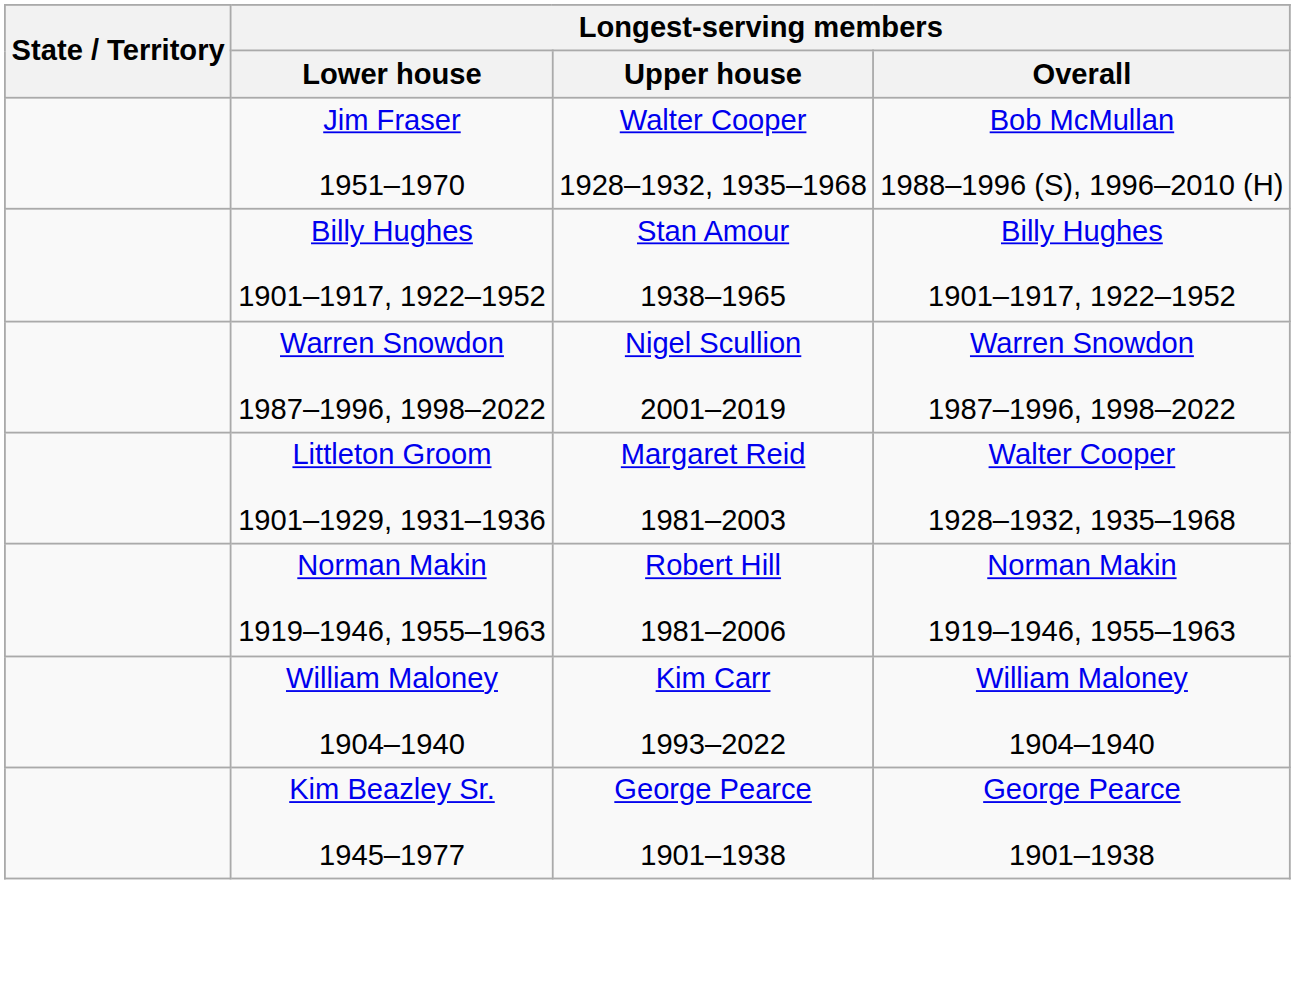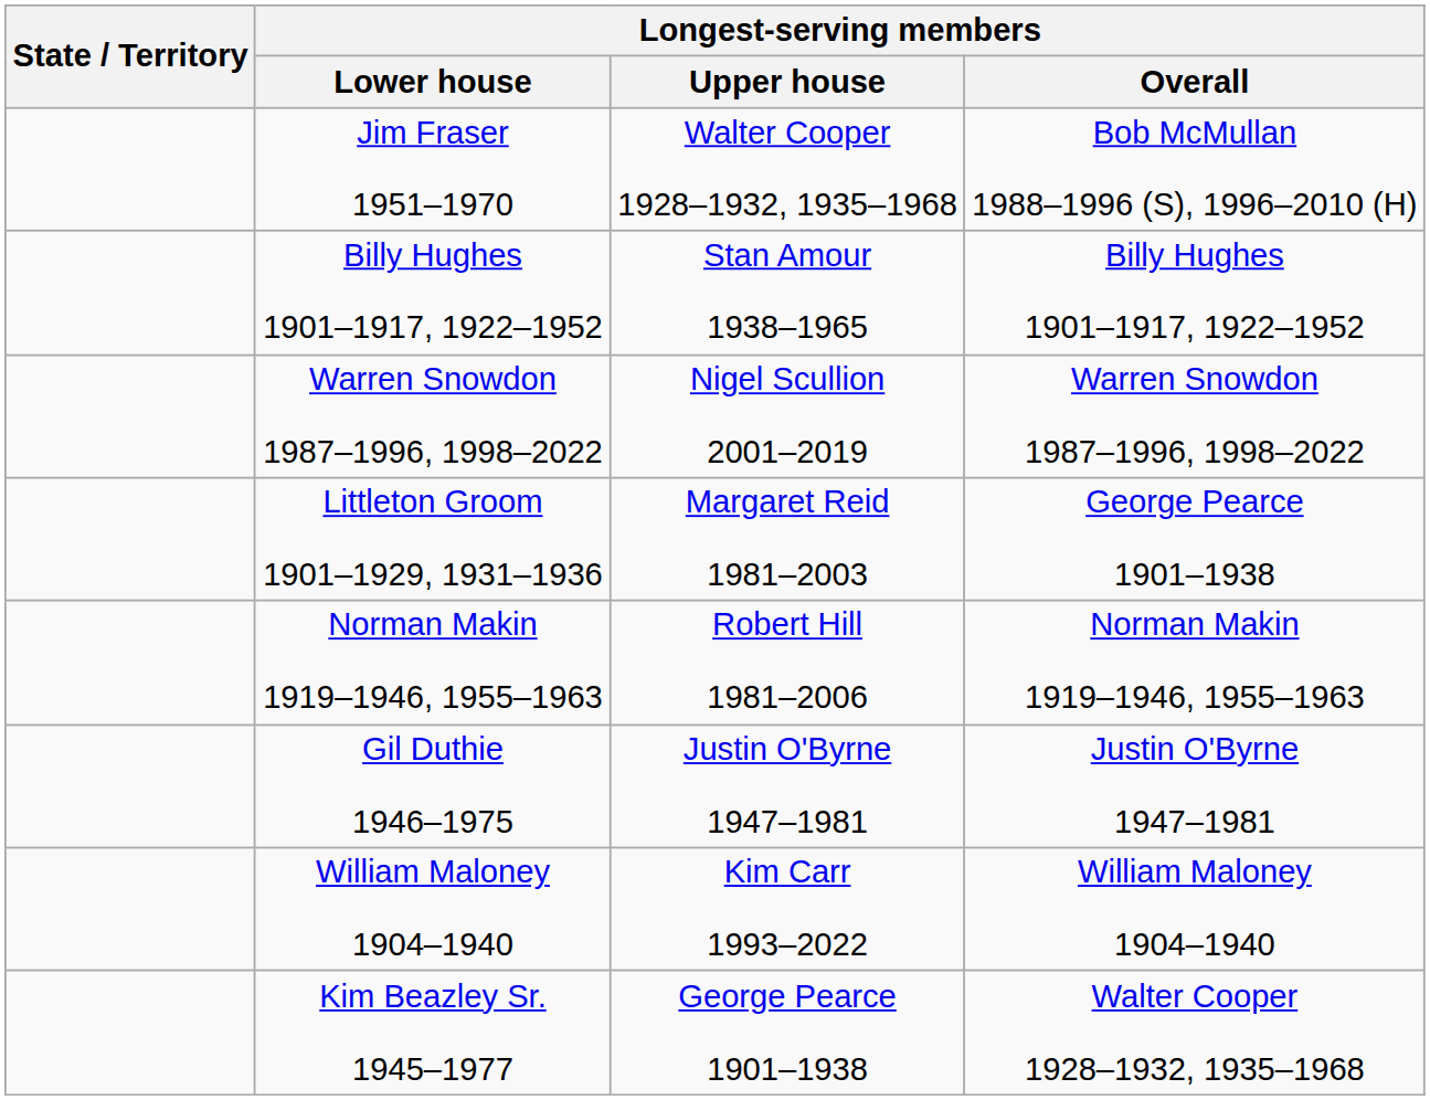 <table class=wikitable>
 <tr>
 <th rowspan=2>State / Territory</th>
 <th colspan=3>Longest-serving members</th>
 </tr>
 <tr>
 <th>Lower house</th>
 <th>Upper house</th>
 <th>Overall</th>
 </tr>
 <tr>
 <td></td>
 <td align=center><a href='#'>Jim Fraser</a><br><br>1951–1970</td>
 <td align=center><a href='#'>Walter Cooper</a><br><br>1928–1932, 1935–1968</td>
 <td align=center><a href='#'>Bob McMullan</a><br><br>1988–1996 (S), 1996–2010 (H)</td>
 </tr>
 <tr>
 <td></td>
 <td align=center><a href='#'>Billy Hughes</a><br><br>1901–1917, 1922–1952</td>
 <td align=center><a href='#'>Stan Amour</a><br><br>1938–1965</td>
 <td align=center><a href='#'>Billy Hughes</a><br><br>1901–1917, 1922–1952</td>
 </tr>
 <tr>
 <td></td>
 <td align=center><a href='#'>Warren Snowdon</a><br><br>1987–1996, 1998–2022</td>
 <td align=center><a href='#'>Nigel Scullion</a><br><br>2001–2019</td>
 <td align=center><a href='#'>Warren Snowdon</a><br><br>1987–1996, 1998–2022</td>
 </tr>
 <tr>
 <td></td>
 <td align=center><a href='#'>Littleton Groom</a><br><br>1901–1929, 1931–1936</td>
 <td align=center><a href='#'>Margaret Reid</a><br><br>1981–2003</td>
-<td align=center><a href='#'>Walter Cooper</a><br><br>1928–1932, 1935–1968</td>
+<td align=center><a href='#'>George Pearce</a><br><br>1901–1938</td>
 </tr>
 <tr>
 <td></td>
 <td align=center><a href='#'>Norman Makin</a><br><br>1919–1946, 1955–1963</td>
 <td align=center><a href='#'>Robert Hill</a><br><br>1981–2006</td>
 <td align=center><a href='#'>Norman Makin</a><br><br>1919–1946, 1955–1963</td>
+</tr>
+<tr>
+<td></td>
+<td align=center><a href='#'>Gil Duthie</a><br><br>1946–1975</td>
+<td align=center><a href='#'>Justin O'Byrne</a><br><br>1947–1981</td>
+<td align=center><a href='#'>Justin O'Byrne</a><br><br>1947–1981</td>
 </tr>
 <tr>
 <td></td>
 <td align=center><a href='#'>William Maloney</a><br><br>1904–1940</td>
 <td align=center><a href='#'>Kim Carr</a><br><br>1993–2022</td>
 <td align=center><a href='#'>William Maloney</a><br><br>1904–1940</td>
 </tr>
 <tr>
 <td></td>
 <td align=center><a href='#'>Kim Beazley Sr.</a><br><br>1945–1977</td>
 <td align=center><a href='#'>George Pearce</a><br><br>1901–1938</td>
-<td align=center><a href='#'>George Pearce</a><br><br>1901–1938</td>
+<td align=center><a href='#'>Walter Cooper</a><br><br>1928–1932, 1935–1968</td>
 </tr>
 </table>
